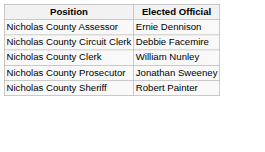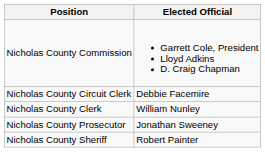 <table class="wikitable">
 <tr>
 <th>Position</th>
 <th>Elected Official</th>
 </tr>
 <tr>
-<td>Nicholas County Assessor</td>
-<td>Ernie Dennison</td>
+<td>Nicholas County Commission</td>
+<td><br><ul><li>Garrett Cole, President</li><li>Lloyd Adkins</li><li>D. Craig Chapman</li></ul></td>
 </tr>
 <tr>
 <td>Nicholas County Circuit Clerk</td>
 <td>Debbie Facemire</td>
 </tr>
 <tr>
 <td>Nicholas County Clerk</td>
 <td>William Nunley</td>
 </tr>
 <tr>
 <td>Nicholas County Prosecutor</td>
 <td>Jonathan Sweeney</td>
 </tr>
 <tr>
 <td>Nicholas County Sheriff</td>
 <td>Robert Painter</td>
 </tr>
 </table>
